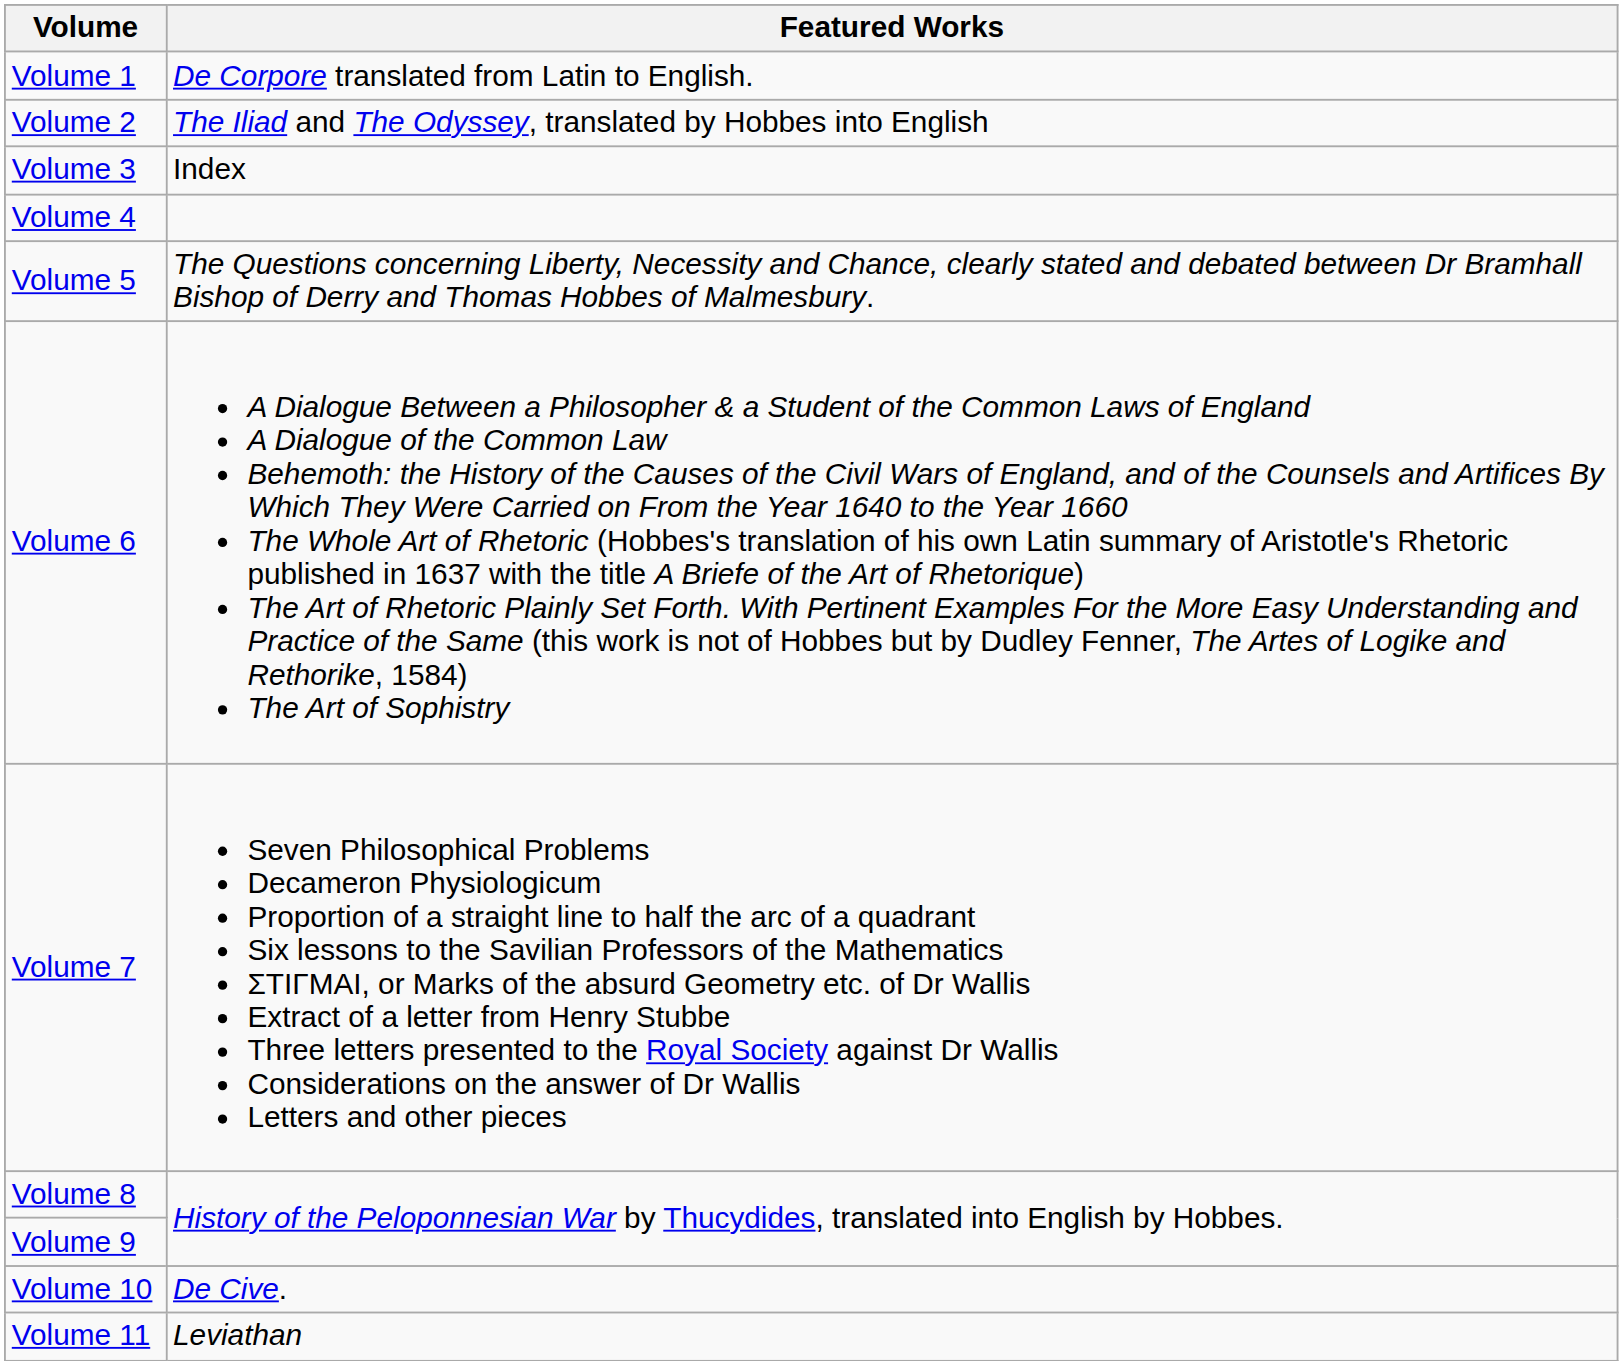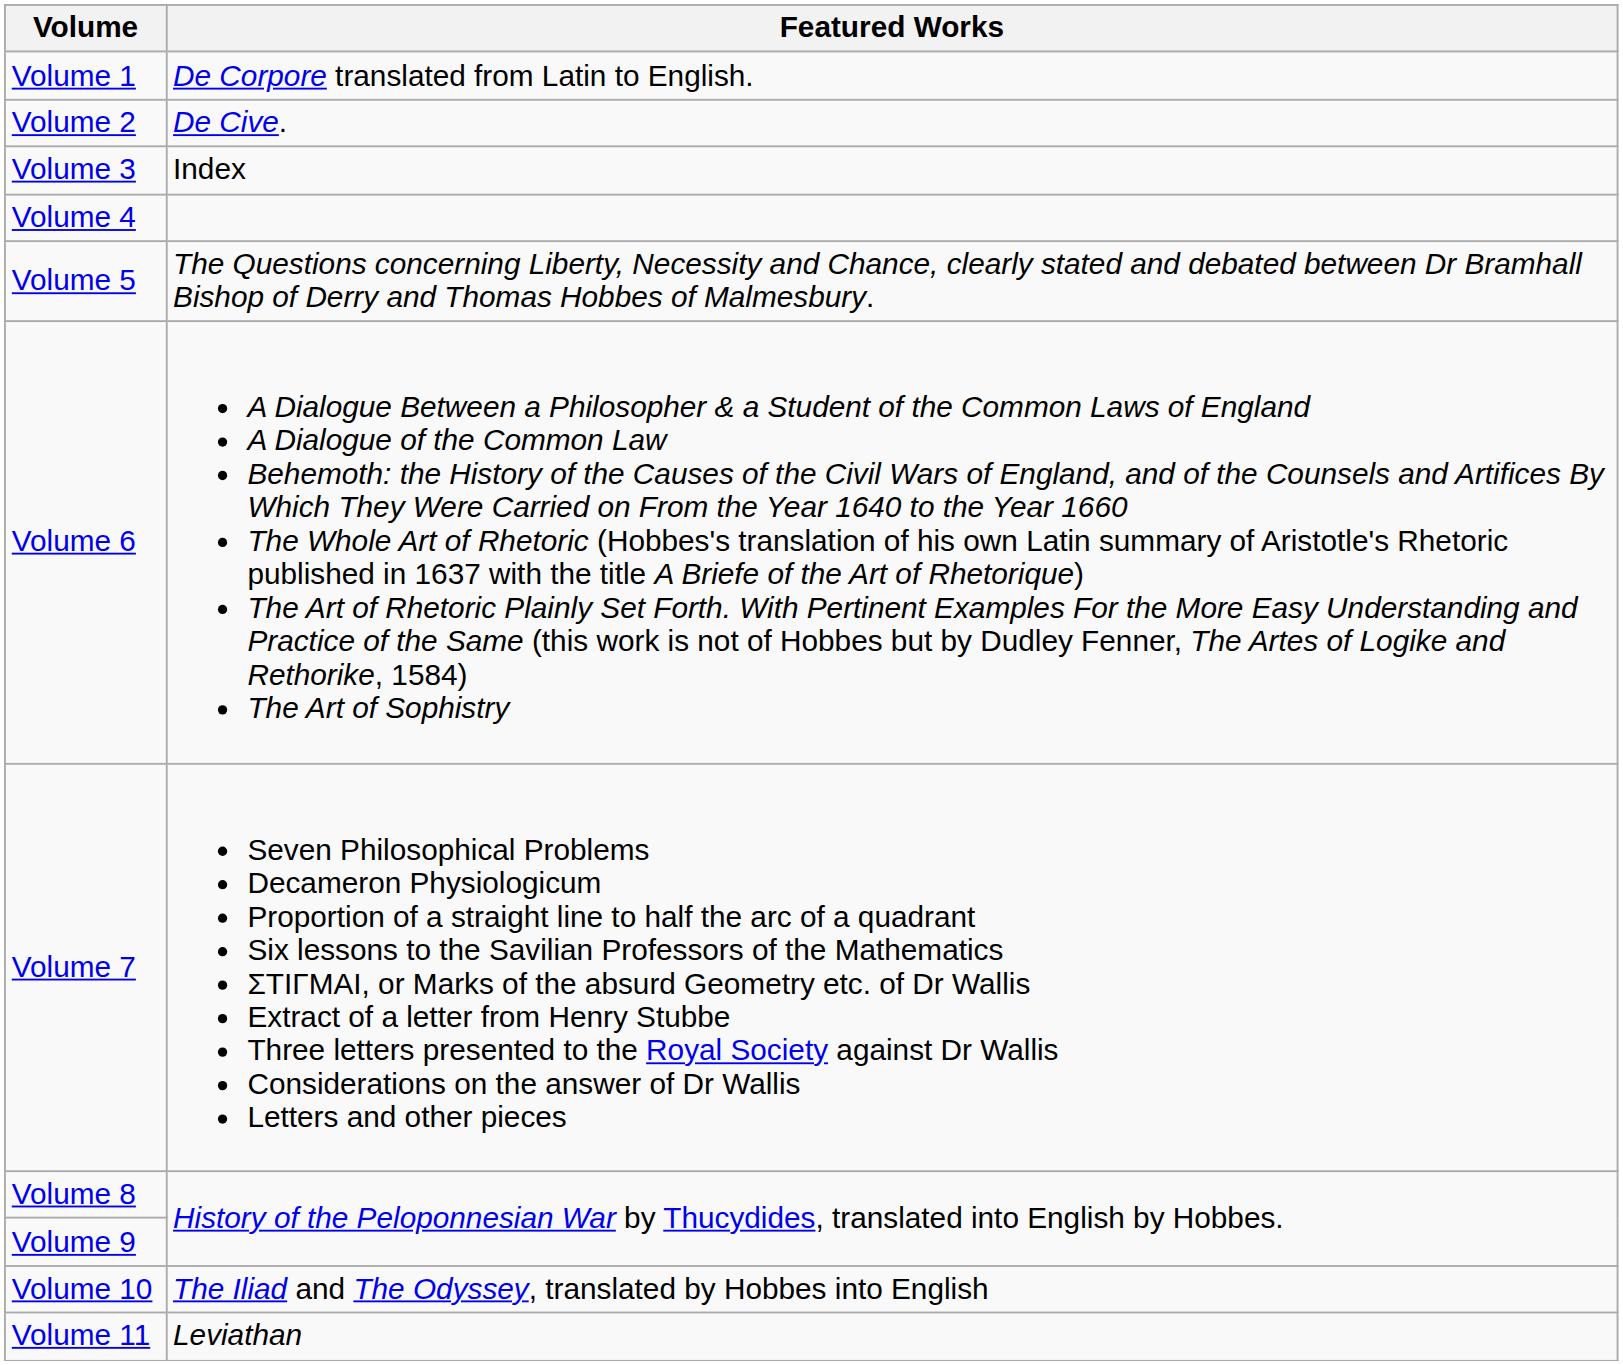 <table class="wikitable">
 <tr>
 <th style="width: 10%">Volume</th>
 <th>Featured Works</th>
 </tr>
 <tr>
 <td><a href='#'>Volume 1</a></td>
 <td><em><a href='#'>De Corpore</a></em> translated from Latin to English.</td>
 </tr>
 <tr>
 <td><a href='#'>Volume 2</a></td>
-<td><em><a href='#'>The Iliad</a></em> and <em><a href='#'>The Odyssey</a></em>, translated by Hobbes into English</td>
+<td><em><a href='#'>De Cive</a></em>.</td>
 </tr>
 <tr>
 <td><a href='#'>Volume 3</a></td>
 <td>Index</td>
 </tr>
 <tr>
 <td><a href='#'>Volume 4</a></td>
 <td></td>
 </tr>
 <tr>
 <td><a href='#'>Volume 5</a></td>
 <td><em>The Questions concerning Liberty, Necessity and Chance, clearly stated and debated between Dr Bramhall Bishop of Derry and Thomas Hobbes of Malmesbury</em>.</td>
 </tr>
 <tr>
 <td><a href='#'>Volume 6</a></td>
 <td><br><ul><li><em>A Dialogue Between a Philosopher & a Student of the Common Laws of England</em></li><li><em>A Dialogue of the Common Law</em></li><li><em>Behemoth: the History of the Causes of the Civil Wars of England, and of the Counsels and Artifices By Which They Were Carried on From the Year 1640 to the Year 1660</em></li><li><em>The Whole Art of Rhetoric</em> (Hobbes's translation of his own Latin summary of Aristotle's Rhetoric published in 1637 with the title <em>A Briefe of the Art of Rhetorique</em>)</li><li><em>The Art of Rhetoric Plainly Set Forth. With Pertinent Examples For the More Easy Understanding and Practice of the Same</em> (this work is not of Hobbes but by Dudley Fenner, <em>The Artes of Logike and Rethorike</em>, 1584)</li><li><em>The Art of Sophistry</em></li></ul></td>
 </tr>
 <tr>
 <td><a href='#'>Volume 7</a></td>
 <td><br><ul><li>Seven Philosophical Problems</li><li>Decameron Physiologicum</li><li>Proportion of a straight line to half the arc of a quadrant</li><li>Six lessons to the Savilian Professors of the Mathematics</li><li>ΣΤΙΓΜΑΙ, or Marks of the absurd Geometry etc. of Dr Wallis</li><li>Extract of a letter from Henry Stubbe</li><li>Three letters presented to the <a href='#'>Royal Society</a> against Dr Wallis</li><li>Considerations on the answer of Dr Wallis</li><li>Letters and other pieces</li></ul></td>
 </tr>
 <tr>
 <td><a href='#'>Volume 8</a></td>
 <td rowspan="2"><em><a href='#'>History of the Peloponnesian War</a></em> by <a href='#'>Thucydides</a>, translated into English by Hobbes.</td>
 </tr>
 <tr>
 <td><a href='#'>Volume 9</a></td>
 </tr>
 <tr>
 <td><a href='#'>Volume 10</a></td>
-<td><em><a href='#'>De Cive</a></em>.</td>
+<td><em><a href='#'>The Iliad</a></em> and <em><a href='#'>The Odyssey</a></em>, translated by Hobbes into English</td>
 </tr>
 <tr>
 <td><a href='#'>Volume 11</a></td>
 <td><em>Leviathan</em></td>
 </tr>
 </table>
